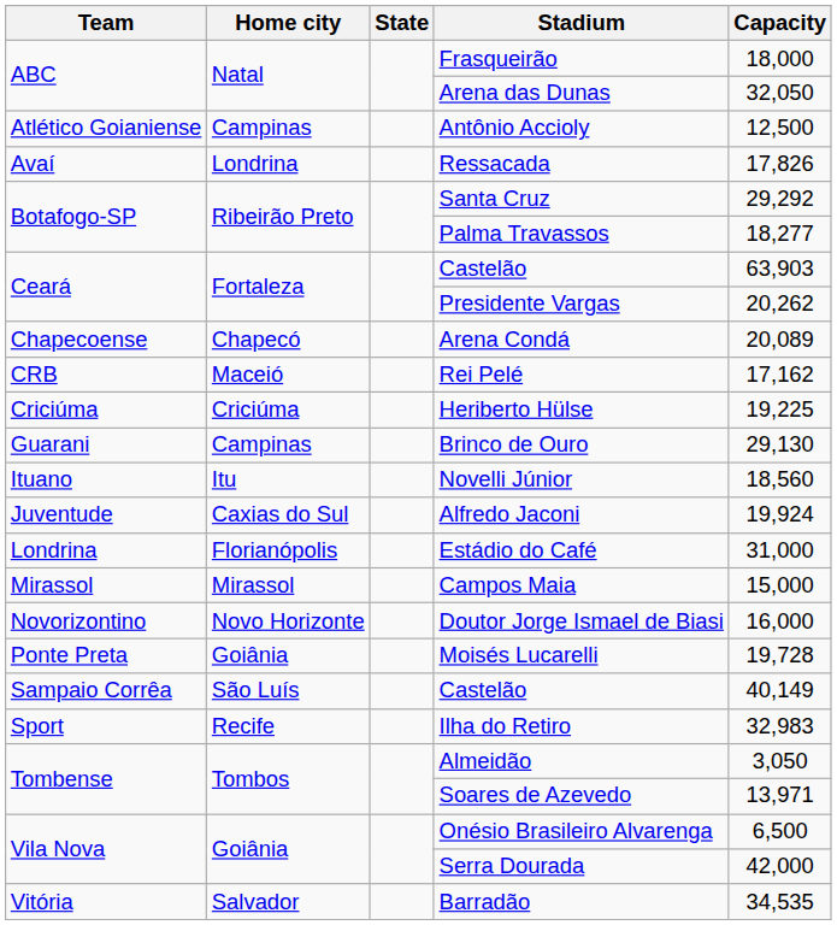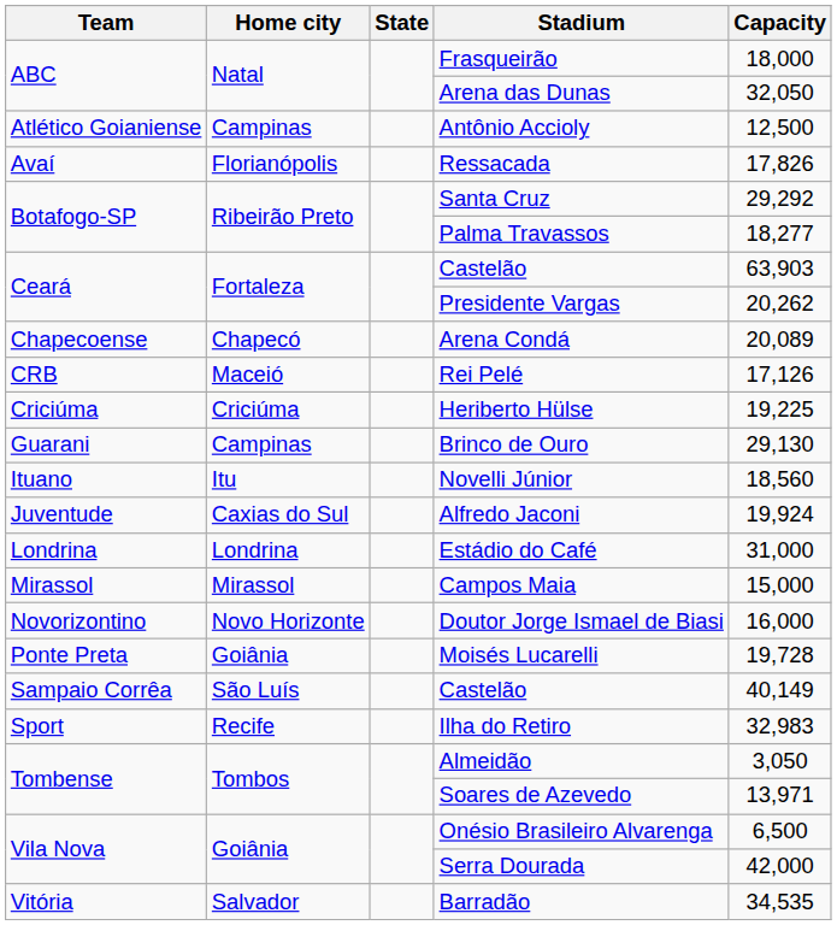 <table class="wikitable sortable" |>
 <tr>
 <th>Team</th>
 <th>Home city</th>
 <th>State</th>
 <th>Stadium</th>
 <th>Capacity</th>
 </tr>
 <tr>
 <td rowspan=2><a href='#'>ABC</a></td>
 <td rowspan=2><a href='#'>Natal</a></td>
 <td rowspan=2></td>
 <td><a href='#'>Frasqueirão</a></td>
 <td align=center>18,000</td>
 </tr>
 <tr>
 <td><a href='#'>Arena das Dunas</a></td>
 <td align=center>32,050</td>
 </tr>
 <tr>
 <td><a href='#'>Atlético Goianiense</a></td>
 <td><a href='#'>Campinas</a></td>
 <td></td>
 <td><a href='#'>Antônio Accioly</a></td>
 <td align=center>12,500</td>
 </tr>
 <tr>
 <td><a href='#'>Avaí</a></td>
-<td><a href='#'>Londrina</a></td>
+<td><a href='#'>Florianópolis</a></td>
 <td></td>
 <td><a href='#'>Ressacada</a></td>
 <td align=center>17,826</td>
 </tr>
 <tr>
 <td rowspan=2><a href='#'>Botafogo-SP</a></td>
 <td rowspan=2><a href='#'>Ribeirão Preto</a></td>
 <td rowspan=2></td>
 <td><a href='#'>Santa Cruz</a></td>
 <td align=center>29,292</td>
 </tr>
 <tr>
 <td><a href='#'>Palma Travassos</a></td>
 <td align=center>18,277</td>
 </tr>
 <tr>
 <td rowspan=2><a href='#'>Ceará</a></td>
 <td rowspan=2><a href='#'>Fortaleza</a></td>
 <td rowspan=2></td>
 <td><a href='#'>Castelão</a></td>
 <td align=center>63,903</td>
 </tr>
 <tr>
 <td><a href='#'>Presidente Vargas</a></td>
 <td align=center>20,262</td>
 </tr>
 <tr>
 <td><a href='#'>Chapecoense</a></td>
 <td><a href='#'>Chapecó</a></td>
 <td></td>
 <td><a href='#'>Arena Condá</a></td>
 <td align=center>20,089</td>
 </tr>
 <tr>
 <td><a href='#'>CRB</a></td>
 <td><a href='#'>Maceió</a></td>
 <td></td>
 <td><a href='#'>Rei Pelé</a></td>
-<td align=center>17,162</td>
+<td align=center>17,126</td>
 </tr>
 <tr>
 <td><a href='#'>Criciúma</a></td>
 <td><a href='#'>Criciúma</a></td>
 <td></td>
 <td><a href='#'>Heriberto Hülse</a></td>
 <td align=center>19,225</td>
 </tr>
 <tr>
 <td><a href='#'>Guarani</a></td>
 <td><a href='#'>Campinas</a></td>
 <td></td>
 <td><a href='#'>Brinco de Ouro</a></td>
 <td align=center>29,130</td>
 </tr>
 <tr>
 <td><a href='#'>Ituano</a></td>
 <td><a href='#'>Itu</a></td>
 <td></td>
 <td><a href='#'>Novelli Júnior</a></td>
 <td align=center>18,560</td>
 </tr>
 <tr>
 <td><a href='#'>Juventude</a></td>
 <td><a href='#'>Caxias do Sul</a></td>
 <td></td>
 <td><a href='#'>Alfredo Jaconi</a></td>
 <td align=center>19,924</td>
 </tr>
 <tr>
 <td><a href='#'>Londrina</a></td>
-<td><a href='#'>Florianópolis</a></td>
+<td><a href='#'>Londrina</a></td>
 <td></td>
 <td><a href='#'>Estádio do Café</a></td>
 <td align=center>31,000</td>
 </tr>
 <tr>
 <td><a href='#'>Mirassol</a></td>
 <td><a href='#'>Mirassol</a></td>
 <td></td>
 <td><a href='#'>Campos Maia</a></td>
 <td align=center>15,000</td>
 </tr>
 <tr>
 <td><a href='#'>Novorizontino</a></td>
 <td><a href='#'>Novo Horizonte</a></td>
 <td></td>
 <td><a href='#'>Doutor Jorge Ismael de Biasi</a></td>
 <td align=center>16,000</td>
 </tr>
 <tr>
 <td><a href='#'>Ponte Preta</a></td>
 <td><a href='#'>Goiânia</a></td>
 <td></td>
 <td><a href='#'>Moisés Lucarelli</a></td>
 <td align=center>19,728</td>
 </tr>
 <tr>
 <td><a href='#'>Sampaio Corrêa</a></td>
 <td><a href='#'>São Luís</a></td>
 <td></td>
 <td><a href='#'>Castelão</a></td>
 <td align=center>40,149</td>
 </tr>
 <tr>
 <td><a href='#'>Sport</a></td>
 <td><a href='#'>Recife</a></td>
 <td></td>
 <td><a href='#'>Ilha do Retiro</a></td>
 <td align=center>32,983</td>
 </tr>
 <tr>
 <td rowspan=2><a href='#'>Tombense</a></td>
 <td rowspan=2><a href='#'>Tombos</a></td>
 <td rowspan=2></td>
 <td><a href='#'>Almeidão</a></td>
 <td align=center>3,050</td>
 </tr>
 <tr>
 <td><a href='#'>Soares de Azevedo</a> </td>
 <td align=center>13,971</td>
 </tr>
 <tr>
 <td rowspan=2><a href='#'>Vila Nova</a></td>
 <td rowspan=2><a href='#'>Goiânia</a></td>
 <td rowspan=2></td>
 <td><a href='#'>Onésio Brasileiro Alvarenga</a></td>
 <td align=center>6,500</td>
 </tr>
 <tr>
 <td><a href='#'>Serra Dourada</a></td>
 <td align=center>42,000</td>
 </tr>
 <tr>
 <td><a href='#'>Vitória</a></td>
 <td><a href='#'>Salvador</a></td>
 <td></td>
 <td><a href='#'>Barradão</a></td>
 <td align=center>34,535</td>
 </tr>
 </table>
